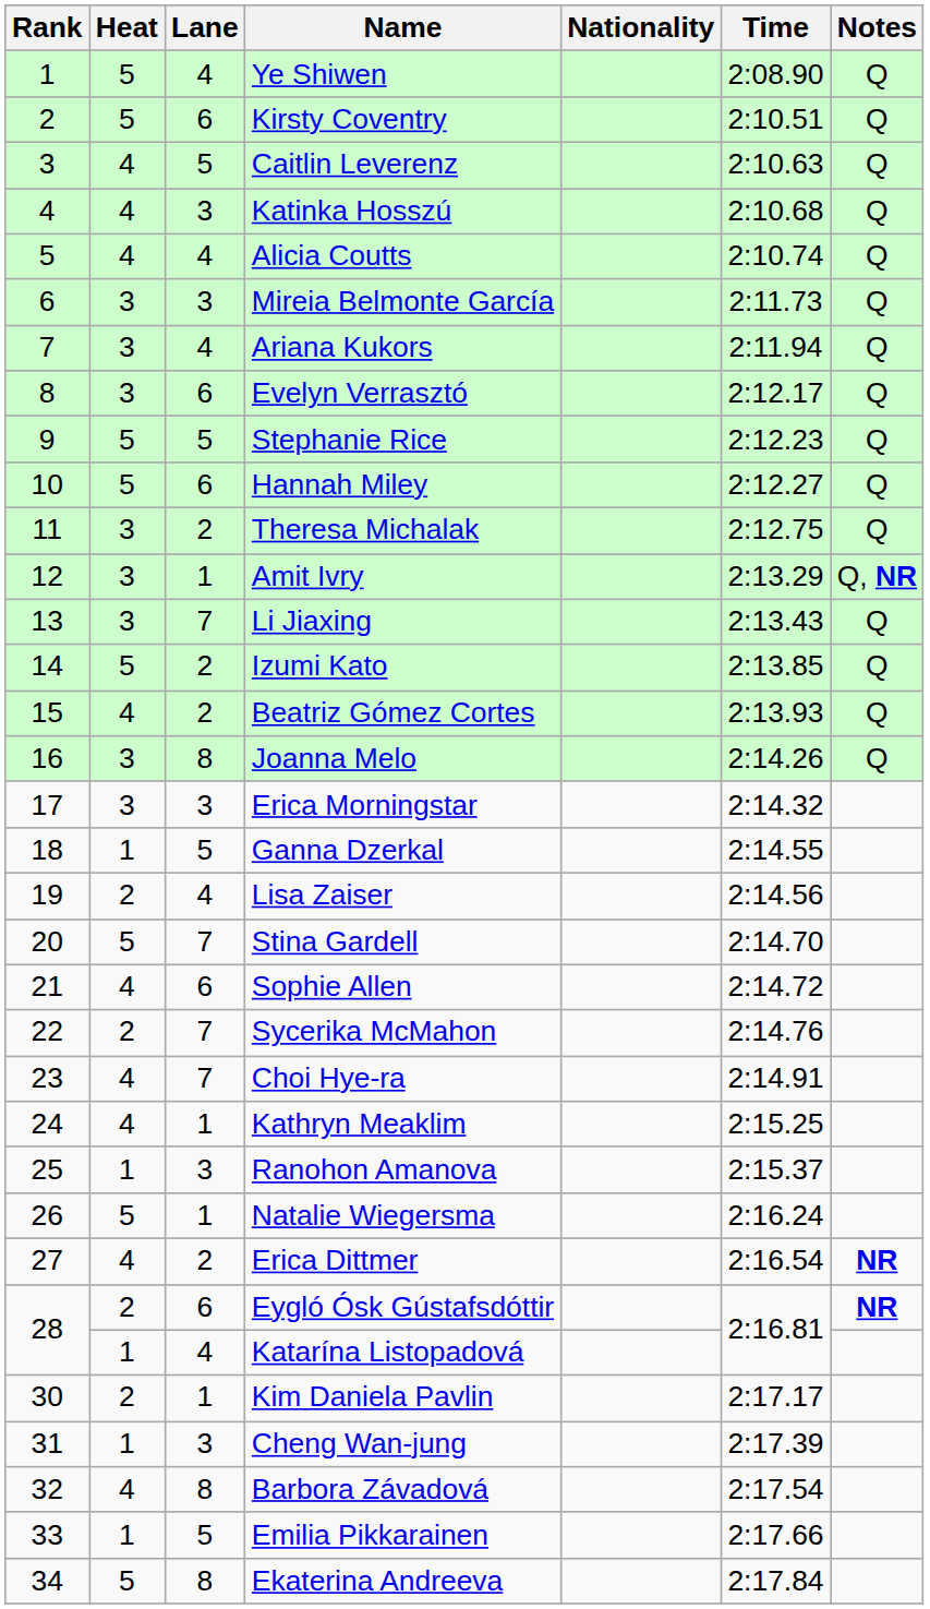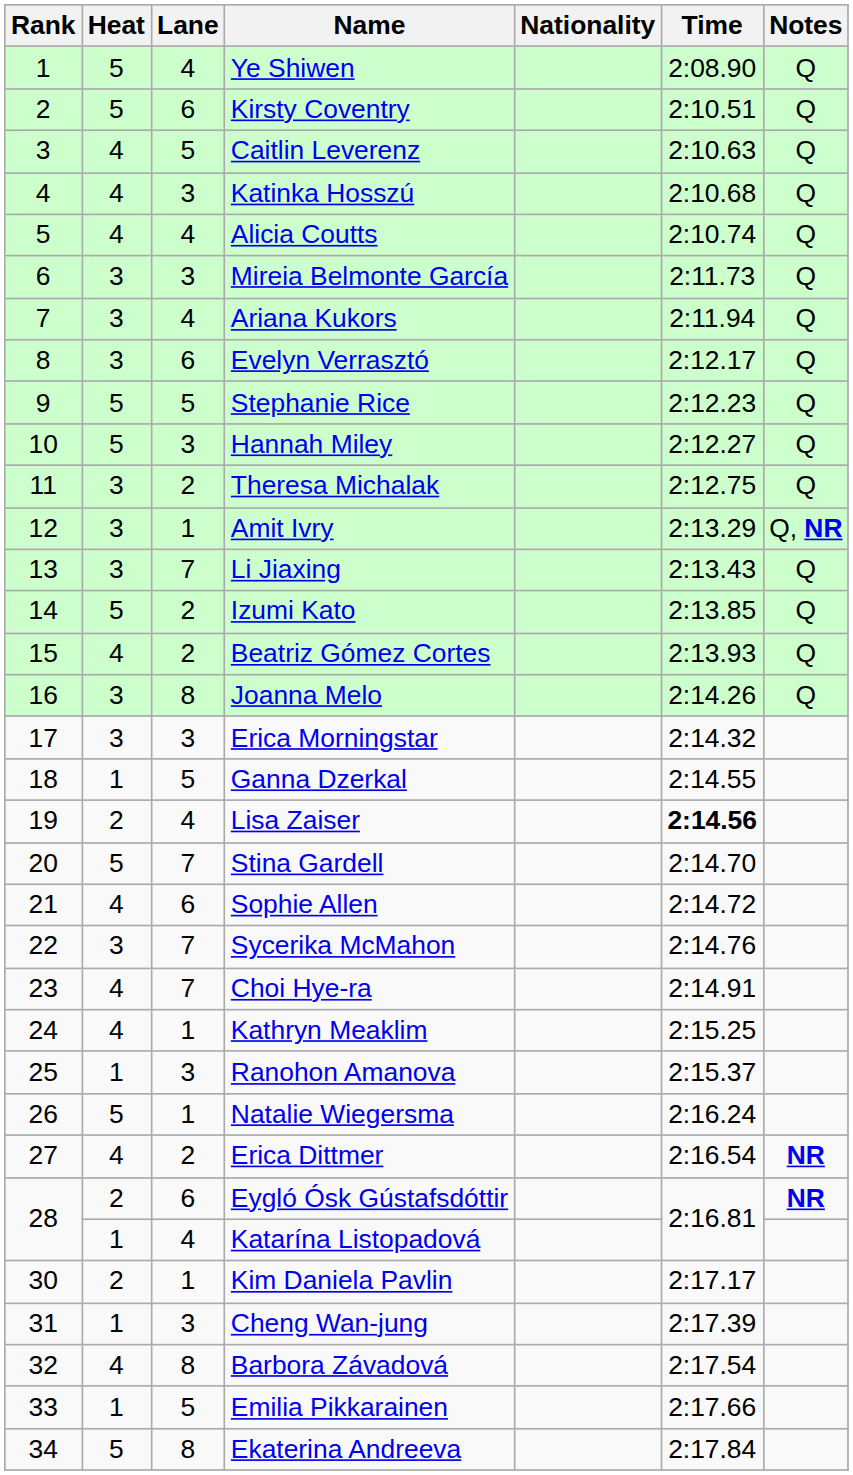 <table class="wikitable sortable" style="text-align:center">
 <tr>
 <th>Rank</th>
 <th>Heat</th>
 <th>Lane</th>
 <th>Name</th>
 <th>Nationality</th>
 <th>Time</th>
 <th>Notes</th>
 </tr>
 <tr bgcolor=ccffcc>
 <td>1</td>
 <td>5</td>
 <td>4</td>
 <td align=left><a href='#'>Ye Shiwen</a></td>
 <td align=left></td>
 <td>2:08.90</td>
 <td>Q</td>
 </tr>
 <tr bgcolor=ccffcc>
 <td>2</td>
 <td>5</td>
 <td>6</td>
 <td align=left><a href='#'>Kirsty Coventry</a></td>
 <td align=left></td>
 <td>2:10.51</td>
 <td>Q</td>
 </tr>
 <tr bgcolor=ccffcc>
 <td>3</td>
 <td>4</td>
 <td>5</td>
 <td align=left><a href='#'>Caitlin Leverenz</a></td>
 <td align=left></td>
 <td>2:10.63</td>
 <td>Q</td>
 </tr>
 <tr bgcolor=ccffcc>
 <td>4</td>
 <td>4</td>
 <td>3</td>
 <td align=left><a href='#'>Katinka Hosszú</a></td>
 <td align=left></td>
 <td>2:10.68</td>
 <td>Q</td>
 </tr>
 <tr bgcolor=ccffcc>
 <td>5</td>
 <td>4</td>
 <td>4</td>
 <td align=left><a href='#'>Alicia Coutts</a></td>
 <td align=left></td>
 <td>2:10.74</td>
 <td>Q</td>
 </tr>
 <tr bgcolor=ccffcc>
 <td>6</td>
 <td>3</td>
 <td>3</td>
 <td align=left><a href='#'>Mireia Belmonte García</a></td>
 <td align=left></td>
 <td>2:11.73</td>
 <td>Q</td>
 </tr>
 <tr bgcolor=ccffcc>
 <td>7</td>
 <td>3</td>
 <td>4</td>
 <td align=left><a href='#'>Ariana Kukors</a></td>
 <td align=left></td>
 <td>2:11.94</td>
 <td>Q</td>
 </tr>
 <tr bgcolor=ccffcc>
 <td>8</td>
 <td>3</td>
 <td>6</td>
 <td align=left><a href='#'>Evelyn Verrasztó</a></td>
 <td align=left></td>
 <td>2:12.17</td>
 <td>Q</td>
 </tr>
 <tr bgcolor=ccffcc>
 <td>9</td>
 <td>5</td>
 <td>5</td>
 <td align=left><a href='#'>Stephanie Rice</a></td>
 <td align=left></td>
 <td>2:12.23</td>
 <td>Q</td>
 </tr>
 <tr bgcolor=ccffcc>
 <td>10</td>
 <td>5</td>
-<td>6</td>
+<td>3</td>
 <td align=left><a href='#'>Hannah Miley</a></td>
 <td align=left></td>
 <td>2:12.27</td>
 <td>Q</td>
 </tr>
 <tr bgcolor=ccffcc>
 <td>11</td>
 <td>3</td>
 <td>2</td>
 <td align=left><a href='#'>Theresa Michalak</a></td>
 <td align=left></td>
 <td>2:12.75</td>
 <td>Q</td>
 </tr>
 <tr bgcolor=ccffcc>
 <td>12</td>
 <td>3</td>
 <td>1</td>
 <td align=left><a href='#'>Amit Ivry</a></td>
 <td align=left></td>
 <td>2:13.29</td>
 <td>Q, <strong><a href='#'>NR</a></strong></td>
 </tr>
 <tr bgcolor=ccffcc>
 <td>13</td>
 <td>3</td>
 <td>7</td>
 <td align=left><a href='#'>Li Jiaxing</a></td>
 <td align=left></td>
 <td>2:13.43</td>
 <td>Q</td>
 </tr>
 <tr bgcolor=ccffcc>
 <td>14</td>
 <td>5</td>
 <td>2</td>
 <td align=left><a href='#'>Izumi Kato</a></td>
 <td align=left></td>
 <td>2:13.85</td>
 <td>Q</td>
 </tr>
 <tr bgcolor=ccffcc>
 <td>15</td>
 <td>4</td>
 <td>2</td>
 <td align=left><a href='#'>Beatriz Gómez Cortes</a></td>
 <td align=left></td>
 <td>2:13.93</td>
 <td>Q</td>
 </tr>
 <tr bgcolor=ccffcc>
 <td>16</td>
 <td>3</td>
 <td>8</td>
 <td align=left><a href='#'>Joanna Melo</a></td>
 <td align=left></td>
 <td>2:14.26</td>
 <td>Q</td>
 </tr>
 <tr>
 <td>17</td>
 <td>3</td>
 <td>3</td>
 <td align=left><a href='#'>Erica Morningstar</a></td>
 <td align=left></td>
 <td>2:14.32</td>
 <td></td>
 </tr>
 <tr>
 <td>18</td>
 <td>1</td>
 <td>5</td>
 <td align=left><a href='#'>Ganna Dzerkal</a></td>
 <td align=left></td>
 <td>2:14.55</td>
 <td></td>
 </tr>
 <tr>
 <td>19</td>
 <td>2</td>
 <td>4</td>
 <td align=left><a href='#'>Lisa Zaiser</a></td>
 <td align=left></td>
-<td>2:14.56</td>
+<td><strong>2:14.56</strong></td>
 <td></td>
 </tr>
 <tr>
 <td>20</td>
 <td>5</td>
 <td>7</td>
 <td align=left><a href='#'>Stina Gardell</a></td>
 <td align=left></td>
 <td>2:14.70</td>
 <td></td>
 </tr>
 <tr>
 <td>21</td>
 <td>4</td>
 <td>6</td>
 <td align=left><a href='#'>Sophie Allen</a></td>
 <td align=left></td>
 <td>2:14.72</td>
 <td></td>
 </tr>
 <tr>
 <td>22</td>
-<td>2</td>
+<td>3</td>
 <td>7</td>
 <td align=left><a href='#'>Sycerika McMahon</a></td>
 <td align=left></td>
 <td>2:14.76</td>
 <td></td>
 </tr>
 <tr>
 <td>23</td>
 <td>4</td>
 <td>7</td>
 <td align=left><a href='#'>Choi Hye-ra</a></td>
 <td align=left></td>
 <td>2:14.91</td>
 <td></td>
 </tr>
 <tr>
 <td>24</td>
 <td>4</td>
 <td>1</td>
 <td align=left><a href='#'>Kathryn Meaklim</a></td>
 <td align=left></td>
 <td>2:15.25</td>
 <td></td>
 </tr>
 <tr>
 <td>25</td>
 <td>1</td>
 <td>3</td>
 <td align=left><a href='#'>Ranohon Amanova</a></td>
 <td align=left></td>
 <td>2:15.37</td>
 <td></td>
 </tr>
 <tr>
 <td>26</td>
 <td>5</td>
 <td>1</td>
 <td align=left><a href='#'>Natalie Wiegersma</a></td>
 <td align=left></td>
 <td>2:16.24</td>
 <td></td>
 </tr>
 <tr>
 <td>27</td>
 <td>4</td>
 <td>2</td>
 <td align=left><a href='#'>Erica Dittmer</a></td>
 <td align=left></td>
 <td>2:16.54</td>
 <td><strong><a href='#'>NR</a></strong></td>
 </tr>
 <tr>
 <td rowspan=2>28</td>
 <td>2</td>
 <td>6</td>
 <td align=left><a href='#'>Eygló Ósk Gústafsdóttir</a></td>
 <td align=left></td>
 <td rowspan=2>2:16.81</td>
 <td><strong><a href='#'>NR</a></strong></td>
 </tr>
 <tr>
 <td>1</td>
 <td>4</td>
 <td align=left><a href='#'>Katarína Listopadová</a></td>
 <td align=left></td>
 <td></td>
 </tr>
 <tr>
 <td>30</td>
 <td>2</td>
 <td>1</td>
 <td align=left><a href='#'>Kim Daniela Pavlin</a></td>
 <td align=left></td>
 <td>2:17.17</td>
 <td></td>
 </tr>
 <tr>
 <td>31</td>
 <td>1</td>
 <td>3</td>
 <td align=left><a href='#'>Cheng Wan-jung</a></td>
 <td align=left></td>
 <td>2:17.39</td>
 <td></td>
 </tr>
 <tr>
 <td>32</td>
 <td>4</td>
 <td>8</td>
 <td align=left><a href='#'>Barbora Závadová</a></td>
 <td align=left></td>
 <td>2:17.54</td>
 <td></td>
 </tr>
 <tr>
 <td>33</td>
 <td>1</td>
 <td>5</td>
 <td align=left><a href='#'>Emilia Pikkarainen</a></td>
 <td align=left></td>
 <td>2:17.66</td>
 <td></td>
 </tr>
 <tr>
 <td>34</td>
 <td>5</td>
 <td>8</td>
 <td align=left><a href='#'>Ekaterina Andreeva</a></td>
 <td align=left></td>
 <td>2:17.84</td>
 <td></td>
 </tr>
 </table>
